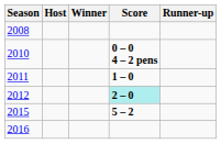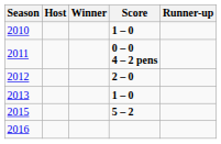 <table class="wikitable">
 <tr>
 <th>Season</th>
 <th>Host</th>
 <th>Winner</th>
 <th>Score</th>
 <th>Runner-up</th>
 </tr>
 <tr>
-<td><a href='#'>2008</a></td>
+<td><a href='#'>2010</a></td>
 <td></td>
 <td><strong></strong></td>
-<td></td>
+<td><strong>1 – 0</strong></td>
 <td></td>
 </tr>
 <tr>
-<td><a href='#'>2010</a></td>
+<td><a href='#'>2011</a></td>
 <td></td>
 <td><strong></strong></td>
 <td><strong>0 – 0 <br> 4 – 2 pens</strong></td>
 <td></td>
 </tr>
 <tr>
-<td><a href='#'>2011</a></td>
+<td><a href='#'>2012</a></td>
+<td></td>
+<td><strong></strong></td>
+<td><strong>2 – 0</strong></td>
+<td></td>
+</tr>
+<tr>
+<td><a href='#'>2013</a></td>
 <td></td>
 <td><strong></strong></td>
 <td><strong>1 – 0</strong></td>
-<td></td>
-</tr>
-<tr>
-<td><a href='#'>2012</a></td>
-<td></td>
-<td><strong></strong></td>
-<td style="background: paleturquoise;"><strong>2 – 0</strong></td>
 <td></td>
 </tr>
 <tr>
 <td><a href='#'>2015</a></td>
 <td></td>
 <td><strong></strong></td>
 <td><strong>5 – 2</strong></td>
 <td></td>
 </tr>
 <tr>
 <td><a href='#'>2016</a></td>
 <td></td>
 <td><strong></strong></td>
 <td></td>
 <td></td>
 </tr>
 </table>
